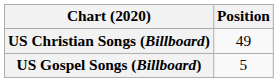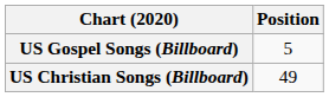 <table class="wikitable plainrowheaders sortable" style="text-align:center">
 <tr>
 <th scope="col">Chart (2020)</th>
 <th scope="col">Position</th>
 </tr>
 <tr>
+<th scope="row">US Gospel Songs (<em>Billboard</em>)</th>
+<td>5</td>
+</tr>
+<tr>
 <th scope="row">US Christian Songs (<em>Billboard</em>)</th>
 <td>49</td>
 </tr>
-<tr>
-<th scope="row">US Gospel Songs (<em>Billboard</em>)</th>
-<td>5</td>
-</tr>
 </table>
